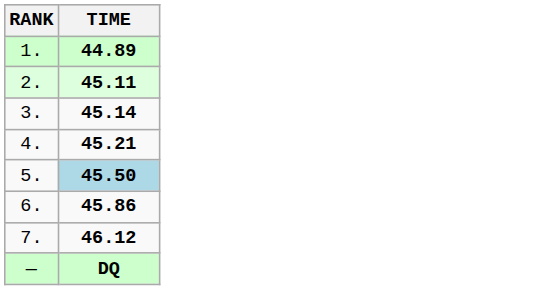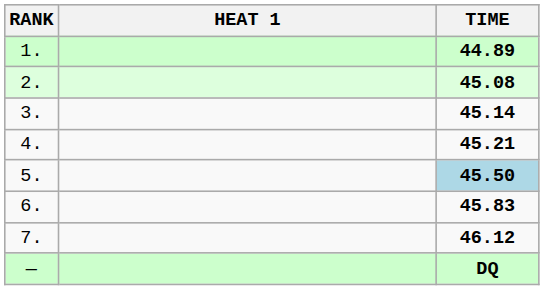 <table class="wikitable" style="border-collapse: collapse; font-size: 90%;">
 <tr>
 <th>RANK</th>
+<th style="width: 20em">HEAT 1</th>
 <th style="width: 5em">TIME</th>
 </tr>
 <tr style="background:#ccffcc;">
 <td align="center">1.</td>
+<td></td>
 <td align="center"><strong>44.89</strong></td>
 </tr>
 <tr style="background:#ddffdd;">
 <td align="center">2.</td>
-<td align="center"><strong>45.11</strong></td>
+<td></td>
+<td align="center"><strong>45.08</strong></td>
 </tr>
 <tr>
 <td align="center">3.</td>
+<td></td>
 <td align="center"><strong>45.14</strong></td>
 </tr>
 <tr>
 <td align="center">4.</td>
+<td></td>
 <td align="center"><strong>45.21</strong></td>
 </tr>
 <tr>
 <td align="center">5.</td>
+<td></td>
 <td align="center" style="background: lightblue;"><strong>45.50</strong></td>
 </tr>
 <tr>
 <td align="center">6.</td>
-<td align="center"><strong>45.86</strong></td>
+<td></td>
+<td align="center"><strong>45.83</strong></td>
 </tr>
 <tr>
 <td align="center">7.</td>
+<td></td>
 <td align="center"><strong>46.12</strong></td>
 </tr>
 <tr style="background:#ccffcc;">
 <td align="center">—</td>
+<td></td>
 <td align="center"><strong>DQ</strong></td>
 </tr>
 </table>
